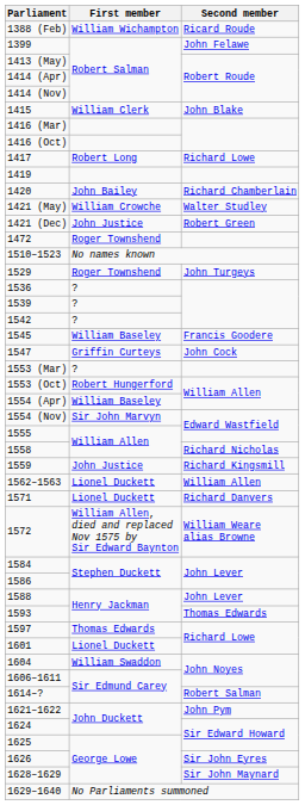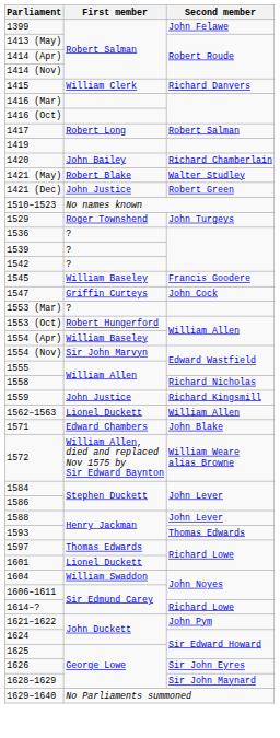 <table class="wikitable">
 <tr>
 <th>Parliament</th>
 <th>First member</th>
 <th>Second member</th>
-</tr>
-<tr>
-<td>1388 (Feb)</td>
-<td><a href='#'>William Wichampton</a></td>
-<td><a href='#'>Ricard Roude</a></td>
 </tr>
 <tr>
 <td>1399</td>
 <td rowspan="4"><a href='#'>Robert Salman</a></td>
 <td><a href='#'>John Felawe</a></td>
 </tr>
 <tr>
 <td>1413 (May)</td>
 <td rowspan="3"><a href='#'>Robert Roude</a></td>
 </tr>
 <tr>
 <td>1414 (Apr)</td>
 </tr>
 <tr>
 <td>1414 (Nov)</td>
 </tr>
 <tr>
 <td>1415</td>
 <td><a href='#'>William Clerk</a></td>
-<td><a href='#'>John Blake</a></td>
+<td><a href='#'>Richard Danvers</a></td>
 </tr>
 <tr>
 <td>1416 (Mar)</td>
 <td></td>
 </tr>
 <tr>
 <td>1416 (Oct)</td>
 <td></td>
 </tr>
 <tr>
 <td>1417</td>
 <td><a href='#'>Robert Long</a></td>
-<td><a href='#'>Richard Lowe</a></td>
+<td><a href='#'>Robert Salman</a></td>
 </tr>
 <tr>
 <td>1419</td>
 <td></td>
 </tr>
 <tr>
 <td>1420</td>
 <td><a href='#'>John Bailey</a></td>
 <td><a href='#'>Richard Chamberlain</a></td>
 </tr>
 <tr>
 <td>1421 (May)</td>
-<td><a href='#'>William Crowche</a></td>
+<td><a href='#'>Robert Blake</a></td>
 <td><a href='#'>Walter Studley</a></td>
 </tr>
 <tr>
 <td>1421 (Dec)</td>
 <td><a href='#'>John Justice</a></td>
 <td><a href='#'>Robert Green</a></td>
-</tr>
-<tr>
-<td>1472</td>
-<td><a href='#'>Roger Townshend</a></td>
-<td></td>
 </tr>
 <tr>
 <td>1510–1523</td>
 <td colspan = "2"><em>No names known</em></td>
 </tr>
 <tr>
 <td>1529</td>
 <td><a href='#'>Roger Townshend</a></td>
 <td><a href='#'>John Turgeys</a></td>
 </tr>
 <tr>
 <td>1536</td>
 <td>?</td>
 </tr>
 <tr>
 <td>1539</td>
 <td>?</td>
 </tr>
 <tr>
 <td>1542</td>
 <td>?</td>
 </tr>
 <tr>
 <td>1545</td>
 <td><a href='#'>William Baseley</a></td>
 <td><a href='#'>Francis Goodere</a>  </td>
 </tr>
 <tr>
 <td>1547</td>
 <td><a href='#'>Griffin Curteys</a></td>
 <td><a href='#'>John Cock</a></td>
 </tr>
 <tr>
 <td>1553 (Mar)</td>
 <td>?</td>
 </tr>
 <tr>
 <td>1553 (Oct)</td>
 <td><a href='#'>Robert Hungerford</a></td>
 <td rowspan="2"><a href='#'>William Allen</a></td>
 </tr>
 <tr>
 <td>1554 (Apr)</td>
 <td><a href='#'>William Baseley</a></td>
 </tr>
 <tr>
 <td>1554 (Nov)</td>
 <td><a href='#'>Sir John Marvyn</a></td>
 <td rowspan="2"><a href='#'>Edward Wastfield</a></td>
 </tr>
 <tr>
 <td>1555</td>
 <td rowspan="2"><a href='#'>William Allen</a></td>
 </tr>
 <tr>
 <td>1558</td>
 <td><a href='#'>Richard Nicholas</a></td>
 </tr>
 <tr>
 <td>1559</td>
 <td><a href='#'>John Justice</a></td>
 <td><a href='#'>Richard Kingsmill</a></td>
 </tr>
 <tr>
 <td>1562–1563</td>
 <td><a href='#'>Lionel Duckett</a></td>
 <td><a href='#'>William Allen</a></td>
 </tr>
 <tr>
 <td>1571</td>
-<td><a href='#'>Lionel Duckett</a></td>
-<td><a href='#'>Richard Danvers</a></td>
+<td><a href='#'>Edward Chambers</a></td>
+<td><a href='#'>John Blake</a></td>
 </tr>
 <tr>
 <td>1572</td>
 <td><a href='#'>William Allen</a>,<br><em>died and replaced <br>Nov 1575 by</em><br><a href='#'>Sir Edward Baynton</a></td>
 <td><a href='#'>William Weare<br>alias Browne</a></td>
 </tr>
 <tr>
 <td>1584</td>
 <td rowspan="2"><a href='#'>Stephen Duckett</a></td>
 <td rowspan="2"><a href='#'>John Lever</a></td>
 </tr>
 <tr>
 <td>1586</td>
 </tr>
 <tr>
 <td>1588</td>
 <td rowspan="2"><a href='#'>Henry Jackman</a></td>
 <td><a href='#'>John Lever</a></td>
 </tr>
 <tr>
 <td>1593</td>
 <td><a href='#'>Thomas Edwards</a></td>
 </tr>
 <tr>
 <td>1597</td>
 <td><a href='#'>Thomas Edwards</a></td>
 <td rowspan="2"><a href='#'>Richard Lowe</a></td>
 </tr>
 <tr>
 <td>1601</td>
 <td><a href='#'>Lionel Duckett</a></td>
 </tr>
 <tr>
 <td>1604</td>
 <td><a href='#'>William Swaddon</a></td>
 <td rowspan = "2"><a href='#'>John Noyes</a></td>
 </tr>
 <tr>
 <td>1606–1611</td>
 <td rowspan = "2"><a href='#'>Sir Edmund Carey</a></td>
 </tr>
 <tr>
 <td>1614–?</td>
-<td><a href='#'>Robert Salman</a></td>
+<td><a href='#'>Richard Lowe</a></td>
 </tr>
 <tr>
 <td>1621–1622</td>
 <td rowspan="2"><a href='#'>John Duckett</a></td>
 <td><a href='#'>John Pym</a></td>
 </tr>
 <tr>
 <td>1624</td>
 <td rowspan="2"><a href='#'>Sir Edward Howard</a></td>
 </tr>
 <tr>
 <td>1625</td>
 <td rowspan="3"><a href='#'>George Lowe</a></td>
 </tr>
 <tr>
 <td>1626</td>
 <td><a href='#'>Sir John Eyres</a></td>
 </tr>
 <tr>
 <td>1628–1629</td>
 <td><a href='#'>Sir John Maynard</a></td>
 </tr>
 <tr>
 <td>1629–1640</td>
 <td colspan = "2"><em>No Parliaments summoned</em></td>
 </tr>
 </table>
